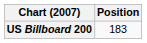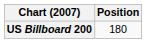 <table class="wikitable plainrowheaders" style="text-align:center">
 <tr>
 <th scope="col">Chart (2007)</th>
 <th scope="col">Position</th>
 </tr>
 <tr>
 <th scope="row">US <em>Billboard</em> 200</th>
-<td>183</td>
+<td>180</td>
 </tr>
 </table>
